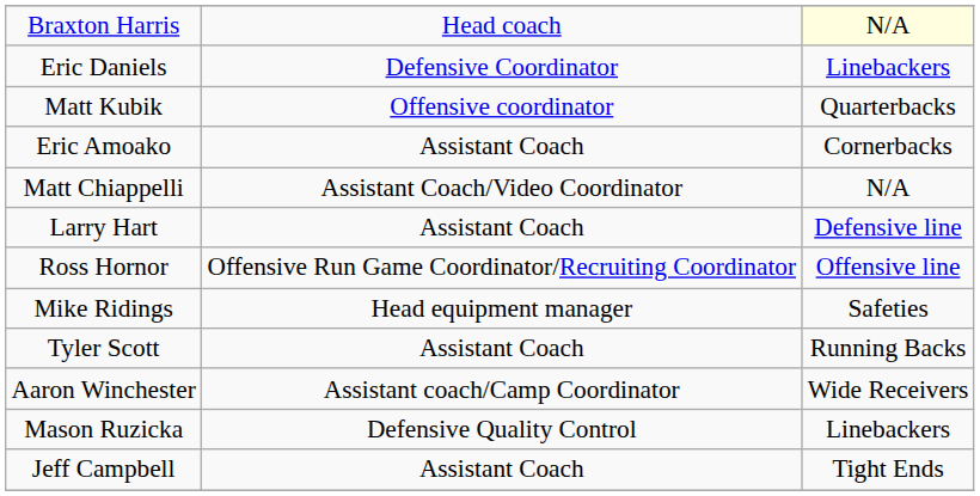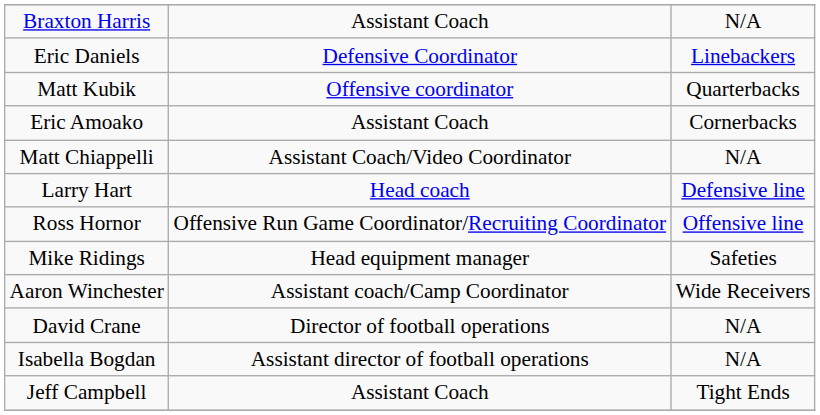 <table class="wikitable">
 <tr style="text-align:center;">
 </tr>
 <tr style="text-align:center;">
 <td><a href='#'>Braxton Harris</a></td>
-<td><a href='#'>Head coach</a></td>
-<td style="background: lightyellow;">N/A</td>
+<td>Assistant Coach</td>
+<td>N/A</td>
 </tr>
 <tr style="text-align:center;">
 <td>Eric Daniels</td>
 <td><a href='#'>Defensive Coordinator</a></td>
 <td><a href='#'>Linebackers</a></td>
 </tr>
 <tr style="text-align:center;">
 <td>Matt Kubik</td>
 <td><a href='#'>Offensive coordinator</a></td>
 <td>Quarterbacks</td>
 </tr>
 <tr style="text-align:center;">
 <td>Eric Amoako</td>
 <td>Assistant Coach</td>
 <td>Cornerbacks</td>
 </tr>
 <tr style="text-align:center;">
 <td>Matt Chiappelli</td>
 <td>Assistant Coach/Video Coordinator</td>
 <td>N/A</td>
 </tr>
 <tr style="text-align:center;">
 <td>Larry Hart</td>
-<td>Assistant Coach</td>
+<td><a href='#'>Head coach</a></td>
 <td><a href='#'>Defensive line</a></td>
 </tr>
 <tr style="text-align:center;">
 <td>Ross Hornor</td>
 <td>Offensive Run Game Coordinator/<a href='#'>Recruiting Coordinator</a></td>
 <td><a href='#'>Offensive line</a></td>
 </tr>
 <tr style="text-align:center;">
 <td>Mike Ridings</td>
 <td>Head equipment manager</td>
 <td>Safeties</td>
 </tr>
 <tr style="text-align:center;">
-<td>Tyler Scott</td>
-<td>Assistant Coach</td>
-<td>Running Backs</td>
-</tr>
-<tr style="text-align:center;">
 <td>Aaron Winchester</td>
 <td>Assistant coach/Camp Coordinator</td>
 <td>Wide Receivers</td>
 </tr>
 <tr style="text-align:center;">
-<td>Mason Ruzicka</td>
-<td>Defensive Quality Control</td>
-<td>Linebackers</td>
+<td>David Crane</td>
+<td>Director of football operations</td>
+<td>N/A</td>
+</tr>
+<tr style="text-align:center;">
+<td>Isabella Bogdan</td>
+<td>Assistant director of football operations</td>
+<td>N/A</td>
 </tr>
 <tr style="text-align:center;">
 <td>Jeff Campbell</td>
 <td>Assistant Coach</td>
 <td>Tight Ends</td>
 </tr>
 <tr style="text-align:center;">
 </tr>
 </table>
